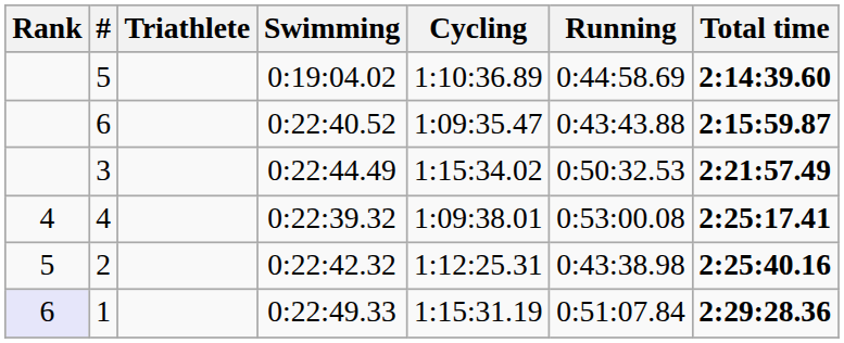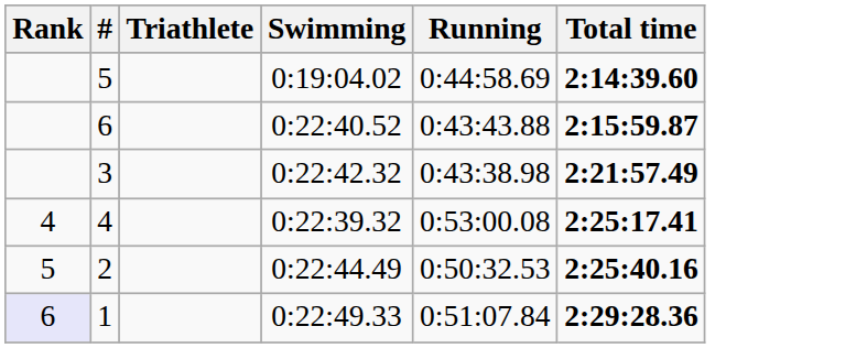 <table class="wikitable sortable" style="text-align:center">
 <tr>
 <th data-sort-type="number">Rank</th>
 <th>#</th>
 <th>Triathlete</th>
 <th>Swimming</th>
-<th>Cycling</th>
 <th>Running</th>
 <th>Total time</th>
 </tr>
 <tr>
 <td></td>
 <td>5</td>
 <td align=left></td>
 <td>0:19:04.02</td>
-<td>1:10:36.89</td>
 <td>0:44:58.69</td>
 <td><strong>2:14:39.60</strong></td>
 </tr>
 <tr>
 <td></td>
 <td>6</td>
 <td align=left></td>
 <td>0:22:40.52</td>
-<td>1:09:35.47</td>
 <td>0:43:43.88</td>
 <td><strong>2:15:59.87</strong></td>
 </tr>
 <tr>
 <td></td>
 <td>3</td>
 <td align=left></td>
-<td>0:22:44.49</td>
-<td>1:15:34.02</td>
-<td>0:50:32.53</td>
+<td>0:22:42.32</td>
+<td>0:43:38.98</td>
 <td><strong> 2:21:57.49</strong></td>
 </tr>
 <tr>
 <td>4</td>
 <td>4</td>
 <td align=left></td>
 <td>0:22:39.32</td>
-<td>1:09:38.01</td>
 <td>0:53:00.08</td>
 <td><strong>2:25:17.41</strong></td>
 </tr>
 <tr>
 <td>5</td>
 <td>2</td>
 <td align=left></td>
-<td>0:22:42.32</td>
-<td>1:12:25.31</td>
-<td>0:43:38.98</td>
+<td>0:22:44.49</td>
+<td>0:50:32.53</td>
 <td><strong>2:25:40.16</strong></td>
 </tr>
 <tr>
 <td style="background: lavender;">6</td>
 <td>1</td>
 <td align=left></td>
 <td>0:22:49.33</td>
-<td>1:15:31.19</td>
 <td>0:51:07.84</td>
 <td><strong>2:29:28.36</strong></td>
 </tr>
 </table>
